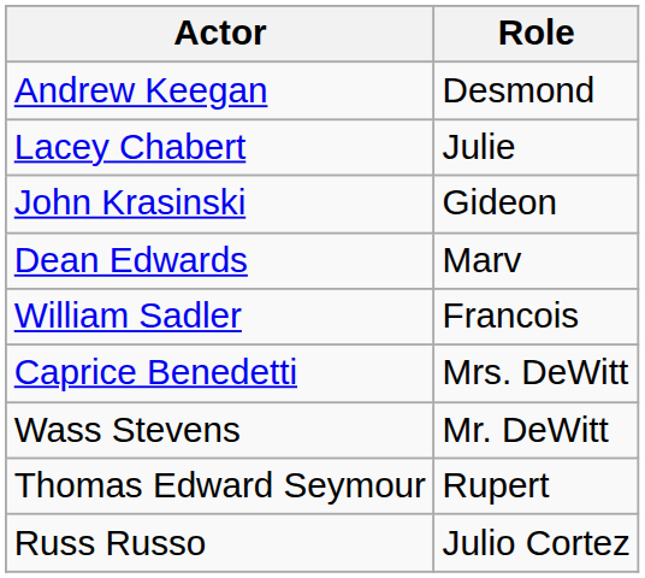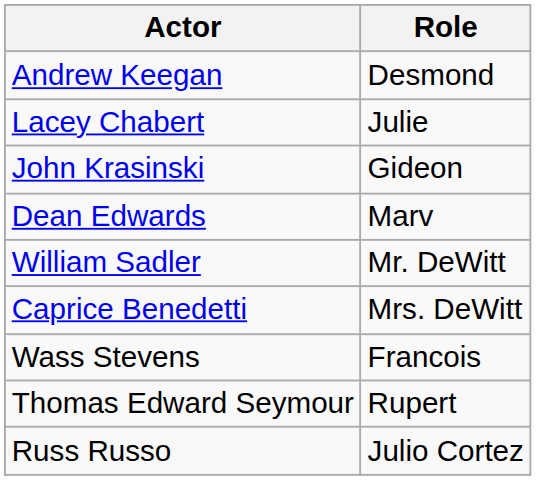 <table class="wikitable">
 <tr>
 <th>Actor</th>
 <th>Role</th>
 </tr>
 <tr>
 <td><a href='#'>Andrew Keegan</a></td>
 <td>Desmond</td>
 </tr>
 <tr>
 <td><a href='#'>Lacey Chabert</a></td>
 <td>Julie</td>
 </tr>
 <tr>
 <td><a href='#'>John Krasinski</a></td>
 <td>Gideon</td>
 </tr>
 <tr>
 <td><a href='#'>Dean Edwards</a></td>
 <td>Marv</td>
 </tr>
 <tr>
 <td><a href='#'>William Sadler</a></td>
-<td>Francois</td>
+<td>Mr. DeWitt</td>
 </tr>
 <tr>
 <td><a href='#'>Caprice Benedetti</a></td>
 <td>Mrs. DeWitt</td>
 </tr>
 <tr>
 <td>Wass Stevens</td>
-<td>Mr. DeWitt</td>
+<td>Francois</td>
 </tr>
 <tr>
 <td>Thomas Edward Seymour</td>
 <td>Rupert</td>
 </tr>
 <tr>
 <td>Russ Russo</td>
 <td>Julio Cortez</td>
 </tr>
 </table>
